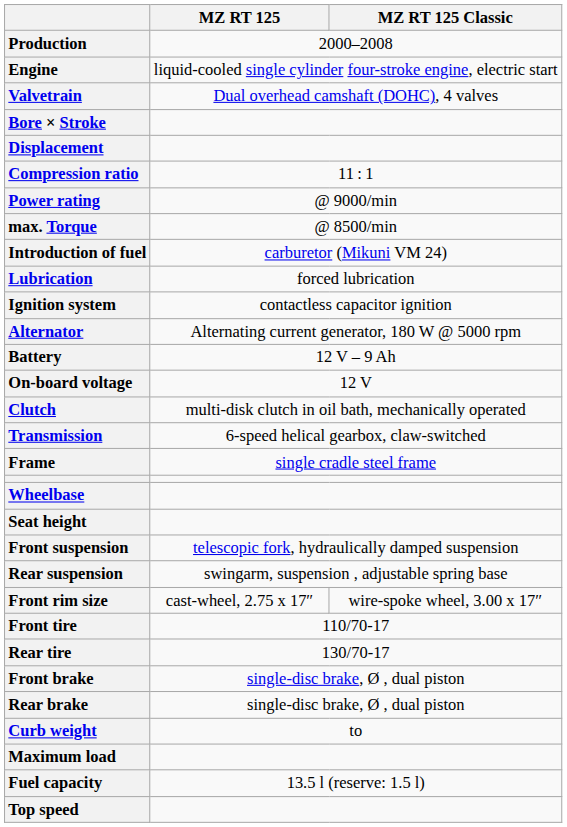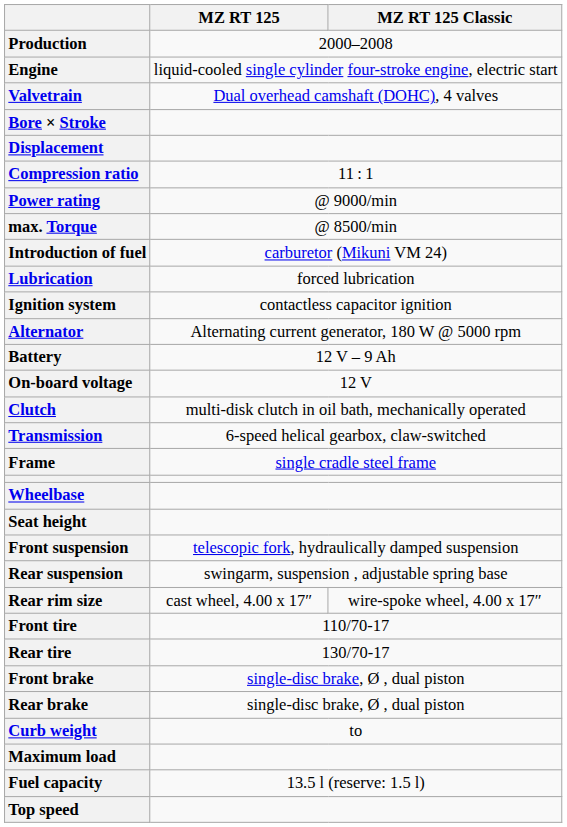 <table class="wikitable" style="text-align:center;">
 <tr id="data">
 <th></th>
 <th>MZ RT 125</th>
 <th>MZ RT 125 Classic</th>
 </tr>
 <tr>
 <th style="text-align:left;">Production</th>
 <td colspan="2">2000–2008</td>
 </tr>
 <tr>
 <th style="text-align:left;">Engine</th>
 <td colspan="2">liquid-cooled <a href='#'>single cylinder</a> <a href='#'>four-stroke engine</a>, electric start</td>
 </tr>
 <tr>
 <th style="text-align:left;"><a href='#'>Valvetrain</a></th>
 <td colspan="2"><a href='#'>Dual overhead camshaft (DOHC)</a>, 4 valves</td>
 </tr>
 <tr>
 <th style="text-align:left;"><a href='#'>Bore</a> × <a href='#'>Stroke</a></th>
 <td colspan="2"></td>
 </tr>
 <tr>
 <th style="text-align:left;"><a href='#'>Displacement</a></th>
 <td colspan="2"></td>
 </tr>
 <tr>
 <th style="text-align:left;"><a href='#'>Compression ratio</a></th>
 <td colspan="2">11 : 1</td>
 </tr>
 <tr>
 <th style="text-align:left;"><a href='#'>Power rating</a></th>
 <td colspan="2"> @ 9000/min</td>
 </tr>
 <tr>
 <th style="text-align:left;">max. <a href='#'>Torque</a></th>
 <td colspan="2"> @ 8500/min</td>
 </tr>
 <tr>
 <th style="text-align:left;">Introduction of fuel</th>
 <td colspan="2"><a href='#'>carburetor</a> (<a href='#'>Mikuni</a> VM 24)</td>
 </tr>
 <tr>
 <th style="text-align:left;"><a href='#'>Lubrication</a></th>
 <td colspan="2">forced lubrication</td>
 </tr>
 <tr>
 <th style="text-align:left;">Ignition system</th>
 <td colspan="2">contactless capacitor ignition</td>
 </tr>
 <tr>
 <th style="text-align:left;"><a href='#'>Alternator</a></th>
 <td colspan="2">Alternating current generator, 180 W @ 5000 rpm</td>
 </tr>
 <tr>
 <th style="text-align:left;">Battery</th>
 <td colspan="2">12 V – 9 Ah</td>
 </tr>
 <tr>
 <th style="text-align:left;">On-board voltage</th>
 <td colspan="2">12 V</td>
 </tr>
 <tr>
 <th style="text-align:left;"><a href='#'>Clutch</a></th>
 <td colspan="2">multi-disk clutch in oil bath, mechanically operated</td>
 </tr>
 <tr>
 <th style="text-align:left;"><a href='#'>Transmission</a></th>
 <td colspan="2">6-speed helical gearbox, claw-switched</td>
 </tr>
 <tr>
 <th style="text-align:left;">Frame</th>
 <td colspan="2"><a href='#'>single cradle steel frame</a></td>
 </tr>
 <tr>
 <th style="text-align:left;"></th>
 <td colspan="2"></td>
 </tr>
 <tr>
 <th style="text-align:left;"><a href='#'>Wheelbase</a></th>
 <td colspan="2"></td>
 </tr>
 <tr>
 <th style="text-align:left;">Seat height</th>
 <td colspan="2"></td>
 </tr>
 <tr>
 <th style="text-align:left;">Front suspension</th>
 <td colspan="2"><a href='#'>telescopic fork</a>, hydraulically damped suspension </td>
 </tr>
 <tr>
 <th style="text-align:left;">Rear suspension</th>
 <td colspan="2">swingarm, suspension , adjustable spring base</td>
 </tr>
 <tr>
-<th style="text-align:left;">Front rim size</th>
-<td>cast-wheel, 2.75 x 17″</td>
-<td>wire-spoke wheel, 3.00 x 17″</td>
+<th style="text-align:left;">Rear rim size</th>
+<td>cast wheel, 4.00 x 17″</td>
+<td>wire-spoke wheel, 4.00 x 17″</td>
 </tr>
 <tr>
 <th style="text-align:left;">Front tire</th>
 <td colspan="2">110/70-17</td>
 </tr>
 <tr>
 <th style="text-align:left;">Rear tire</th>
 <td colspan="2">130/70-17</td>
 </tr>
 <tr>
 <th style="text-align:left;">Front brake</th>
 <td colspan="2"><a href='#'>single-disc brake</a>, Ø , dual piston</td>
 </tr>
 <tr>
 <th style="text-align:left;">Rear brake</th>
 <td colspan="2">single-disc brake, Ø , dual piston</td>
 </tr>
 <tr>
 <th style="text-align:left;"><a href='#'>Curb weight</a></th>
 <td colspan="2"> to </td>
 </tr>
 <tr>
 <th style="text-align:left;">Maximum load</th>
 <td colspan="2"></td>
 </tr>
 <tr>
 <th style="text-align:left;">Fuel capacity</th>
 <td colspan="2">13.5 l (reserve: 1.5 l)</td>
 </tr>
 <tr>
 <th style="text-align:left;">Top speed</th>
 <td colspan="2"></td>
 </tr>
 </table>
